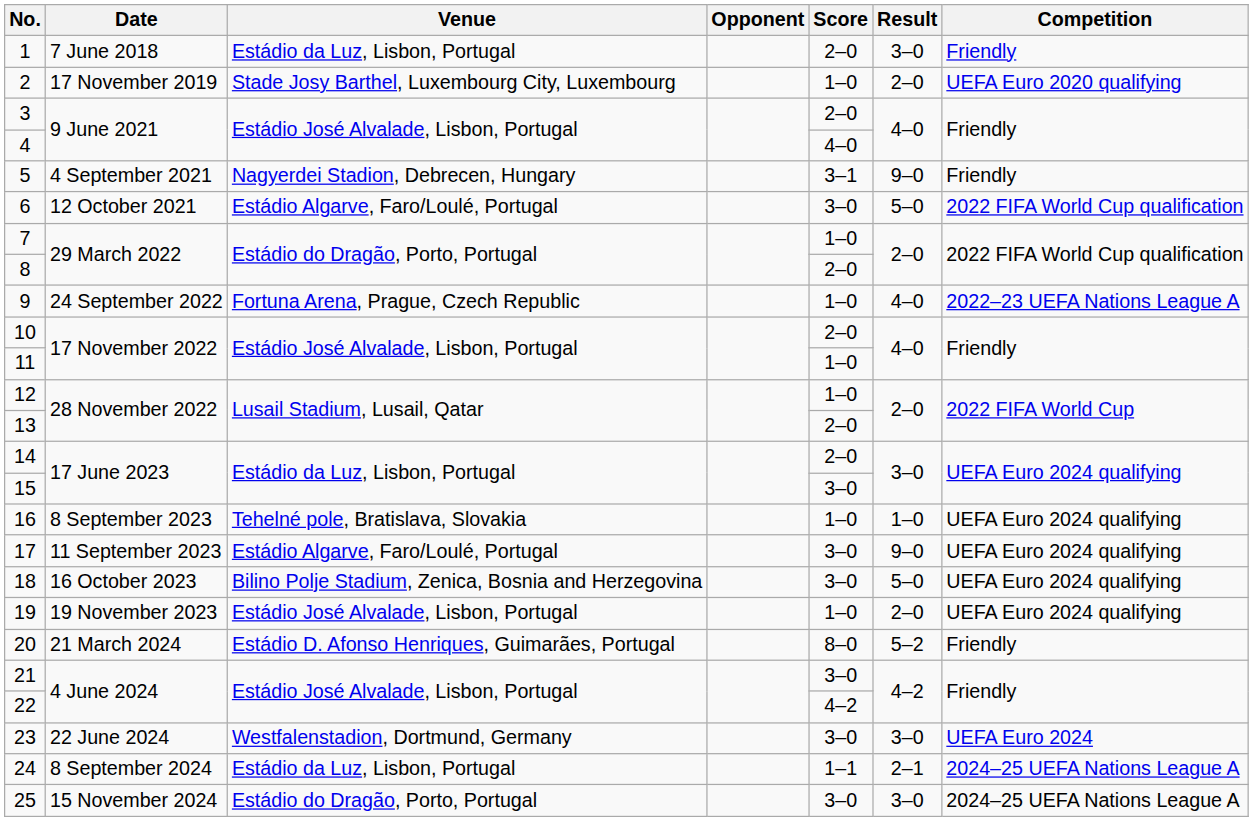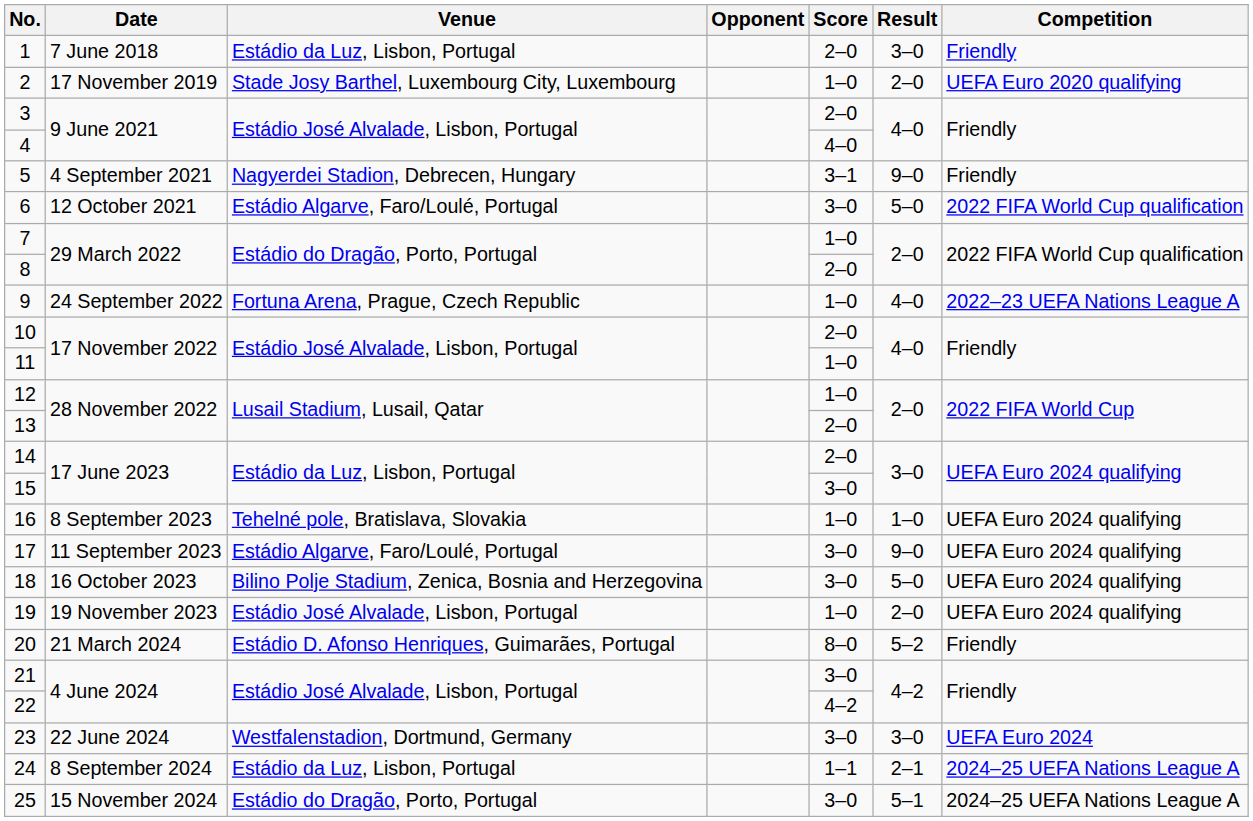 <table class="wikitable sortable">
 <tr>
 <th scope=col>No.</th>
 <th scope=col>Date</th>
 <th scope=col>Venue</th>
 <th scope=col>Opponent</th>
 <th scope=col>Score</th>
 <th scope=col>Result</th>
 <th scope=col>Competition</th>
 </tr>
 <tr>
 <td align=center>1</td>
 <td>7 June 2018</td>
 <td><a href='#'>Estádio da Luz</a>, Lisbon, Portugal</td>
 <td></td>
 <td align=center>2–0</td>
 <td align=center>3–0</td>
 <td><a href='#'>Friendly</a></td>
 </tr>
 <tr>
 <td align=center>2</td>
 <td>17 November 2019</td>
 <td><a href='#'>Stade Josy Barthel</a>, Luxembourg City, Luxembourg</td>
 <td></td>
 <td align=center>1–0</td>
 <td align=center>2–0</td>
 <td><a href='#'>UEFA Euro 2020 qualifying</a></td>
 </tr>
 <tr>
 <td align=center>3</td>
 <td rowspan=2>9 June 2021</td>
 <td rowspan=2><a href='#'>Estádio José Alvalade</a>, Lisbon, Portugal</td>
 <td rowspan=2></td>
 <td align=center>2–0</td>
 <td align=center rowspan=2>4–0</td>
 <td rowspan="2">Friendly</td>
 </tr>
 <tr>
 <td align=center>4</td>
 <td align=center>4–0</td>
 </tr>
 <tr>
 <td align=center>5</td>
 <td>4 September 2021</td>
 <td><a href='#'>Nagyerdei Stadion</a>, Debrecen, Hungary</td>
 <td></td>
 <td align=center>3–1</td>
 <td align=center>9–0</td>
 <td>Friendly</td>
 </tr>
 <tr>
 <td align=center>6</td>
 <td>12 October 2021</td>
 <td><a href='#'>Estádio Algarve</a>, Faro/Loulé, Portugal</td>
 <td></td>
 <td align=center>3–0</td>
 <td align=center>5–0</td>
 <td><a href='#'>2022 FIFA World Cup qualification</a></td>
 </tr>
 <tr>
 <td align=center>7</td>
 <td rowspan=2>29 March 2022</td>
 <td rowspan=2><a href='#'>Estádio do Dragão</a>, Porto, Portugal</td>
 <td rowspan=2></td>
 <td align=center>1–0</td>
 <td align=center rowspan=2>2–0</td>
 <td rowspan="2">2022 FIFA World Cup qualification</td>
 </tr>
 <tr>
 <td align=center>8</td>
 <td align=center>2–0</td>
 </tr>
 <tr>
 <td align=center>9</td>
 <td>24 September 2022</td>
 <td><a href='#'>Fortuna Arena</a>, Prague, Czech Republic</td>
 <td></td>
 <td align=center>1–0</td>
 <td align=center>4–0</td>
 <td><a href='#'>2022–23 UEFA Nations League A</a></td>
 </tr>
 <tr>
 <td align=center>10</td>
 <td rowspan=2>17 November 2022</td>
 <td rowspan=2><a href='#'>Estádio José Alvalade</a>, Lisbon, Portugal</td>
 <td rowspan=2></td>
 <td align=center>2–0</td>
 <td align=center rowspan=2>4–0</td>
 <td rowspan=2>Friendly</td>
 </tr>
 <tr>
 <td align=center>11</td>
 <td align=center>1–0</td>
 </tr>
 <tr>
 <td align=center>12</td>
 <td rowspan=2>28 November 2022</td>
 <td rowspan=2><a href='#'>Lusail Stadium</a>, Lusail, Qatar</td>
 <td rowspan=2></td>
 <td align=center>1–0</td>
 <td align=center rowspan=2>2–0</td>
 <td rowspan=2><a href='#'>2022 FIFA World Cup</a></td>
 </tr>
 <tr>
 <td align=center>13</td>
 <td align=center>2–0</td>
 </tr>
 <tr>
 <td align=center>14</td>
 <td rowspan=2>17 June 2023</td>
 <td rowspan=2><a href='#'>Estádio da Luz</a>, Lisbon, Portugal</td>
 <td rowspan=2></td>
 <td align=center>2–0</td>
 <td align=center rowspan=2>3–0</td>
 <td rowspan="2"><a href='#'>UEFA Euro 2024 qualifying</a></td>
 </tr>
 <tr>
 <td align=center>15</td>
 <td align=center>3–0</td>
 </tr>
 <tr>
 <td align=center>16</td>
 <td>8 September 2023</td>
 <td><a href='#'>Tehelné pole</a>, Bratislava, Slovakia</td>
 <td></td>
 <td align=center>1–0</td>
 <td align=center>1–0</td>
 <td>UEFA Euro 2024 qualifying</td>
 </tr>
 <tr>
 <td align=center>17</td>
 <td>11 September 2023</td>
 <td><a href='#'>Estádio Algarve</a>, Faro/Loulé, Portugal</td>
 <td></td>
 <td align=center>3–0</td>
 <td align=center>9–0</td>
 <td>UEFA Euro 2024 qualifying</td>
 </tr>
 <tr>
 <td align=center>18</td>
 <td>16 October 2023</td>
 <td><a href='#'>Bilino Polje Stadium</a>, Zenica, Bosnia and Herzegovina</td>
 <td></td>
 <td align=center>3–0</td>
 <td align=center>5–0</td>
 <td>UEFA Euro 2024 qualifying</td>
 </tr>
 <tr>
 <td align=center>19</td>
 <td>19 November 2023</td>
 <td><a href='#'>Estádio José Alvalade</a>, Lisbon, Portugal</td>
 <td></td>
 <td align=center>1–0</td>
 <td align=center>2–0</td>
 <td>UEFA Euro 2024 qualifying</td>
 </tr>
 <tr>
 <td align=center>20</td>
 <td>21 March 2024</td>
 <td><a href='#'>Estádio D. Afonso Henriques</a>, Guimarães, Portugal</td>
 <td></td>
 <td align=center>8–0</td>
 <td align=center>5–2</td>
 <td>Friendly</td>
 </tr>
 <tr>
 <td align=center>21</td>
 <td rowspan=2>4 June 2024</td>
 <td rowspan=2><a href='#'>Estádio José Alvalade</a>, Lisbon, Portugal</td>
 <td rowspan=2></td>
 <td align=center>3–0</td>
 <td align=center rowspan=2>4–2</td>
 <td rowspan="2">Friendly</td>
 </tr>
 <tr>
 <td align=center>22</td>
 <td align=center>4–2</td>
 </tr>
 <tr>
 <td align=center>23</td>
 <td>22 June 2024</td>
 <td><a href='#'>Westfalenstadion</a>, Dortmund, Germany</td>
 <td></td>
 <td align=center>3–0</td>
 <td align=center>3–0</td>
 <td><a href='#'>UEFA Euro 2024</a></td>
 </tr>
 <tr>
 <td align=center>24</td>
 <td>8 September 2024</td>
 <td><a href='#'>Estádio da Luz</a>, Lisbon, Portugal</td>
 <td></td>
 <td align=center>1–1</td>
 <td align=center>2–1</td>
 <td><a href='#'>2024–25 UEFA Nations League A</a></td>
 </tr>
 <tr>
 <td align=center>25</td>
 <td>15 November 2024</td>
 <td><a href='#'>Estádio do Dragão</a>, Porto, Portugal</td>
 <td></td>
 <td align=center>3–0</td>
-<td align=center>3–0</td>
+<td align=center>5–1</td>
 <td>2024–25 UEFA Nations League A</td>
 </tr>
 </table>
